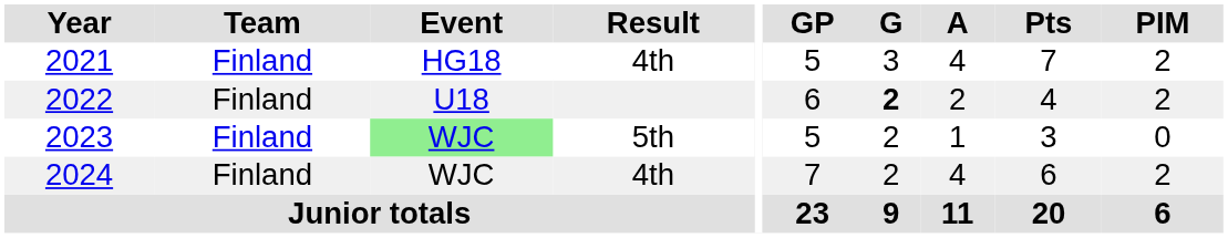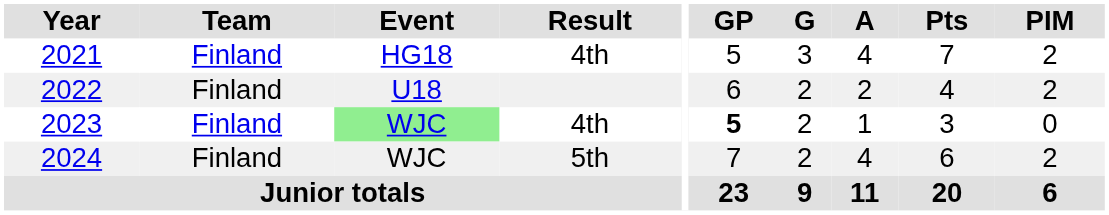 <table border="0" cellpadding="1" cellspacing="0" ID="Table3" style="text-align:center; width:40em">
 <tr bgcolor="#e0e0e0">
 <th>Year</th>
 <th>Team</th>
 <th>Event</th>
 <th>Result</th>
 <th rowspan="99" bgcolor="#ffffff"></th>
 <th>GP</th>
 <th>G</th>
 <th>A</th>
 <th>Pts</th>
 <th>PIM</th>
 </tr>
 <tr>
 <td><a href='#'>2021</a></td>
 <td><a href='#'>Finland</a></td>
 <td><a href='#'>HG18</a></td>
 <td>4th</td>
 <td>5</td>
 <td>3</td>
 <td>4</td>
 <td>7</td>
 <td>2</td>
 </tr>
 <tr bgcolor="#f0f0f0">
 <td><a href='#'>2022</a></td>
 <td>Finland</td>
 <td><a href='#'>U18</a></td>
 <td></td>
 <td>6</td>
-<td><strong>2</strong></td>
+<td>2</td>
 <td>2</td>
 <td>4</td>
 <td>2</td>
 </tr>
 <tr>
 <td><a href='#'>2023</a></td>
 <td><a href='#'>Finland</a></td>
 <td style="background: lightgreen;"><a href='#'>WJC</a></td>
-<td>5th</td>
-<td>5</td>
+<td>4th</td>
+<td><strong>5</strong></td>
 <td>2</td>
 <td>1</td>
 <td>3</td>
 <td>0</td>
 </tr>
 <tr bgcolor="#f0f0f0">
 <td><a href='#'>2024</a></td>
 <td>Finland</td>
 <td>WJC</td>
-<td>4th</td>
+<td>5th</td>
 <td>7</td>
 <td>2</td>
 <td>4</td>
 <td>6</td>
 <td>2</td>
 </tr>
 <tr bgcolor="#e0e0e0">
 <th colspan="4">Junior totals</th>
 <th>23</th>
 <th>9</th>
 <th>11</th>
 <th>20</th>
 <th>6</th>
 </tr>
 </table>
